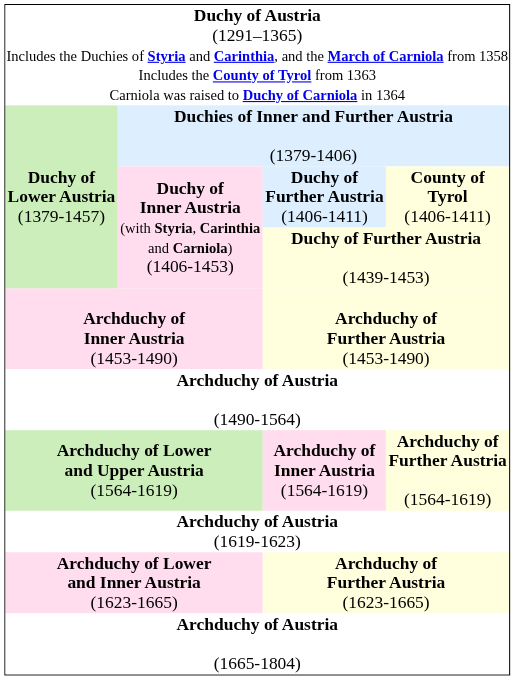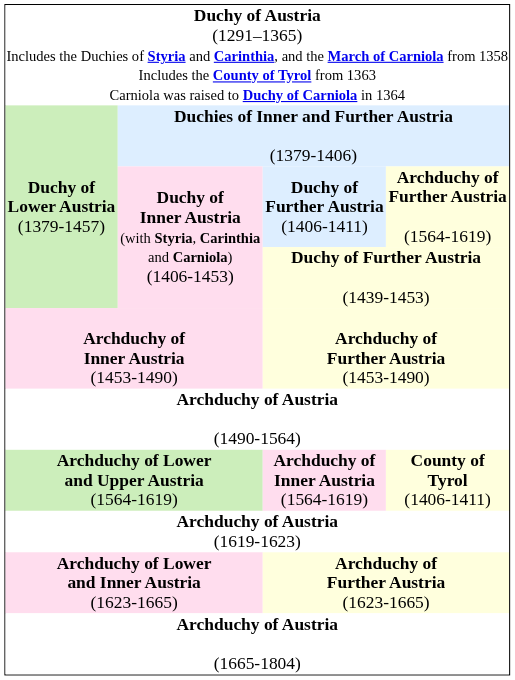 <table align="center" style="border-spacing:0px; border:1px solid black; text-align:center">
 <tr>
 <td colspan=4 style="background:#fff"><strong>Duchy of Austria</strong><br>(1291–1365)<br><small>Includes the Duchies of <strong><a href='#'>Styria</a></strong> and <strong><a href='#'>Carinthia</a></strong>, and the <strong><a href='#'>March of Carniola</a></strong> from 1358<br>Includes the <strong><a href='#'>County of Tyrol</a></strong> from 1363<br>Carniola was raised to <strong><a href='#'>Duchy of Carniola</a></strong> in 1364</small><br></td>
 </tr>
 <tr>
 <td rowspan=3 style="background:#ceb"><strong>Duchy of<br>Lower Austria</strong><br>(1379-1457)</td>
 <td colspan=3 style="background:#def"><strong>Duchies of Inner and Further Austria</strong><br><br>(1379-1406)</td>
 </tr>
 <tr>
 <td rowspan=2 style="background:#fde"><strong>Duchy of<br>Inner Austria</strong><br><small>(with <strong>Styria</strong>, <strong>Carinthia</strong><br>and <strong>Carniola</strong>)</small><br>(1406-1453)</td>
 <td style="background:#def"><strong>Duchy of<br>Further Austria</strong><br>(1406-1411)</td>
-<td style="background:#ffd"><strong>County of<br> Tyrol</strong><br>(1406-1411)</td>
+<td style="background:#ffd"><strong>Archduchy of<br>Further Austria</strong><br><br>(1564-1619)</td>
 </tr>
 <tr>
 <td colspan=2 style="background:#ffd"><strong>Duchy of Further Austria</strong><br><br>(1439-1453)</td>
 </tr>
 <tr>
 <td colspan=2 style="background:#fde"><br><strong>Archduchy of<br>Inner Austria</strong><br>(1453-1490)</td>
 <td colspan=2 style="background:#ffd"><br><strong>Archduchy of<br>Further Austria</strong><br>(1453-1490)</td>
 </tr>
 <tr>
 <td colspan=4 style="background:#fff"><strong>Archduchy of Austria</strong> <br><br>(1490-1564)</td>
 </tr>
 <tr>
 <td colspan=2 style="background:#ceb"><strong>Archduchy of Lower<br>and Upper Austria</strong><br>(1564-1619)</td>
 <td style="background:#fde"><strong>Archduchy of<br>Inner Austria</strong><br>(1564-1619)</td>
-<td style="background:#ffd"><strong>Archduchy of<br>Further Austria</strong><br><br>(1564-1619)</td>
+<td style="background:#ffd"><strong>County of<br> Tyrol</strong><br>(1406-1411)</td>
 </tr>
 <tr>
 <td colspan=4 style="background:#fff"><strong>Archduchy of Austria</strong><br>(1619-1623)</td>
 </tr>
 <tr>
 <td colspan=2 style="background:#fde"><strong>Archduchy of Lower<br>and Inner Austria</strong><br>(1623-1665)</td>
 <td colspan=2 style="background:#ffd"><strong>Archduchy of<br>Further Austria</strong> <br>(1623-1665)</td>
 </tr>
 <tr>
 <td colspan=4 style="background:#fff"><strong>Archduchy of Austria</strong><br><br>(1665-1804)</td>
 </tr>
 </table>
